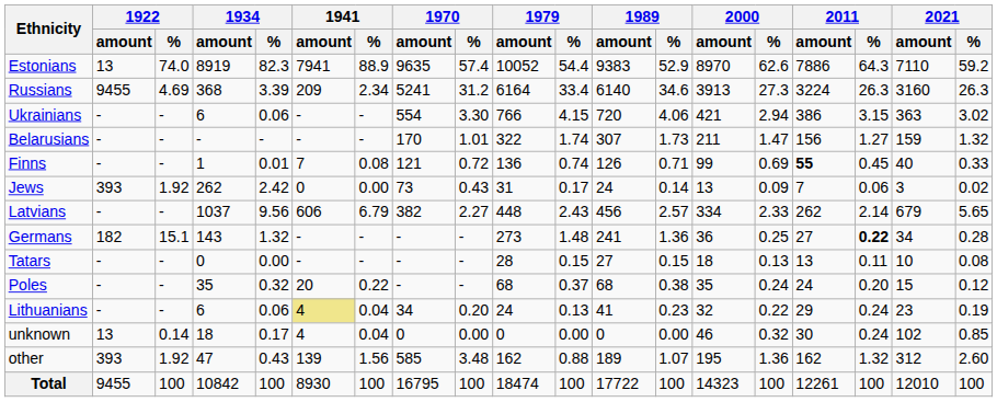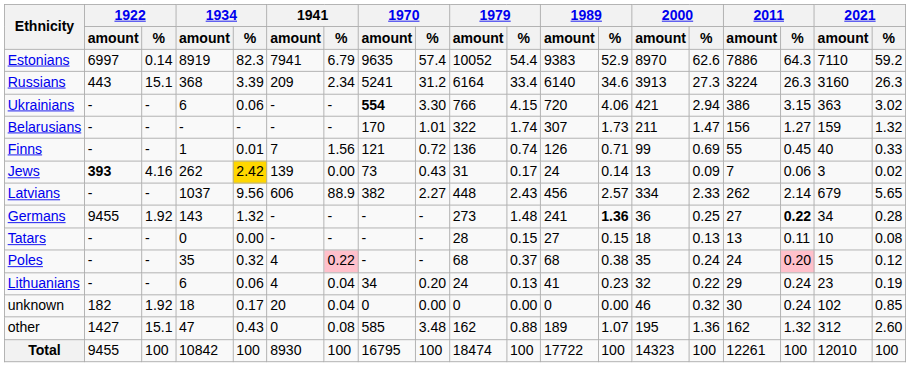 <table class="wikitable sortable">
 <tr>
 <th rowspan="2">Ethnicity</th>
 <th colspan="2"><a href='#'>1922</a></th>
 <th colspan="2"><a href='#'>1934</a></th>
 <th colspan="2">1941</th>
 <th colspan="2"><a href='#'>1970</a></th>
 <th colspan="2"><a href='#'>1979</a></th>
 <th colspan="2"><a href='#'>1989</a></th>
 <th colspan="2"><a href='#'>2000</a></th>
 <th colspan="2"><a href='#'>2011</a></th>
 <th colspan="2"><a href='#'>2021</a></th>
 </tr>
 <tr>
 <th>amount</th>
 <th>%</th>
 <th>amount</th>
 <th>%</th>
 <th>amount</th>
 <th>%</th>
 <th>amount</th>
 <th>%</th>
 <th>amount</th>
 <th>%</th>
 <th>amount</th>
 <th>%</th>
 <th>amount</th>
 <th>%</th>
 <th>amount</th>
 <th>%</th>
 <th>amount</th>
 <th>%</th>
 </tr>
 <tr>
 <td><a href='#'>Estonians</a></td>
-<td>13</td>
-<td>74.0</td>
+<td>6997</td>
+<td>0.14</td>
 <td>8919</td>
 <td>82.3</td>
 <td>7941</td>
-<td>88.9</td>
+<td>6.79</td>
 <td>9635</td>
 <td>57.4</td>
 <td>10052</td>
 <td>54.4</td>
 <td>9383</td>
 <td>52.9</td>
 <td>8970</td>
 <td>62.6</td>
 <td>7886</td>
 <td>64.3</td>
 <td>7110</td>
 <td>59.2</td>
 </tr>
 <tr>
 <td><a href='#'>Russians</a></td>
-<td>9455</td>
-<td>4.69</td>
+<td>443</td>
+<td>15.1</td>
 <td>368</td>
 <td>3.39</td>
 <td>209</td>
 <td>2.34</td>
 <td>5241</td>
 <td>31.2</td>
 <td>6164</td>
 <td>33.4</td>
 <td>6140</td>
 <td>34.6</td>
 <td>3913</td>
 <td>27.3</td>
 <td>3224</td>
 <td>26.3</td>
 <td>3160</td>
 <td>26.3</td>
 </tr>
 <tr>
 <td><a href='#'>Ukrainians</a></td>
 <td>-</td>
 <td>-</td>
 <td>6</td>
 <td>0.06</td>
 <td>-</td>
 <td>-</td>
-<td>554</td>
+<td><strong>554</strong></td>
 <td>3.30</td>
 <td>766</td>
 <td>4.15</td>
 <td>720</td>
 <td>4.06</td>
 <td>421</td>
 <td>2.94</td>
 <td>386</td>
 <td>3.15</td>
 <td>363</td>
 <td>3.02</td>
 </tr>
 <tr>
 <td><a href='#'>Belarusians</a></td>
 <td>-</td>
 <td>-</td>
 <td>-</td>
 <td>-</td>
 <td>-</td>
 <td>-</td>
 <td>170</td>
 <td>1.01</td>
 <td>322</td>
 <td>1.74</td>
 <td>307</td>
 <td>1.73</td>
 <td>211</td>
 <td>1.47</td>
 <td>156</td>
 <td>1.27</td>
 <td>159</td>
 <td>1.32</td>
 </tr>
 <tr>
 <td><a href='#'>Finns</a></td>
 <td>-</td>
 <td>-</td>
 <td>1</td>
 <td>0.01</td>
 <td>7</td>
-<td>0.08</td>
+<td>1.56</td>
 <td>121</td>
 <td>0.72</td>
 <td>136</td>
 <td>0.74</td>
 <td>126</td>
 <td>0.71</td>
 <td>99</td>
 <td>0.69</td>
-<td><strong>55</strong></td>
+<td>55</td>
 <td>0.45</td>
 <td>40</td>
 <td>0.33</td>
 </tr>
 <tr>
 <td><a href='#'>Jews</a></td>
-<td>393</td>
-<td>1.92</td>
+<td><strong>393</strong></td>
+<td>4.16</td>
 <td>262</td>
-<td>2.42</td>
-<td>0</td>
+<td style="background: gold;">2.42</td>
+<td>139</td>
 <td>0.00</td>
 <td>73</td>
 <td>0.43</td>
 <td>31</td>
 <td>0.17</td>
 <td>24</td>
 <td>0.14</td>
 <td>13</td>
 <td>0.09</td>
 <td>7</td>
 <td>0.06</td>
 <td>3</td>
 <td>0.02</td>
 </tr>
 <tr>
 <td><a href='#'>Latvians</a></td>
 <td>-</td>
 <td>-</td>
 <td>1037</td>
 <td>9.56</td>
 <td>606</td>
-<td>6.79</td>
+<td>88.9</td>
 <td>382</td>
 <td>2.27</td>
 <td>448</td>
 <td>2.43</td>
 <td>456</td>
 <td>2.57</td>
 <td>334</td>
 <td>2.33</td>
 <td>262</td>
 <td>2.14</td>
 <td>679</td>
 <td>5.65</td>
 </tr>
 <tr>
 <td><a href='#'>Germans</a></td>
-<td>182</td>
-<td>15.1</td>
+<td>9455</td>
+<td>1.92</td>
 <td>143</td>
 <td>1.32</td>
 <td>-</td>
 <td>-</td>
 <td>-</td>
 <td>-</td>
 <td>273</td>
 <td>1.48</td>
 <td>241</td>
-<td>1.36</td>
+<td><strong>1.36</strong></td>
 <td>36</td>
 <td>0.25</td>
 <td>27</td>
 <td><strong>0.22</strong></td>
 <td>34</td>
 <td>0.28</td>
 </tr>
 <tr>
 <td><a href='#'>Tatars</a></td>
 <td>-</td>
 <td>-</td>
 <td>0</td>
 <td>0.00</td>
 <td>-</td>
 <td>-</td>
 <td>-</td>
 <td>-</td>
 <td>28</td>
 <td>0.15</td>
 <td>27</td>
 <td>0.15</td>
 <td>18</td>
 <td>0.13</td>
 <td>13</td>
 <td>0.11</td>
 <td>10</td>
 <td>0.08</td>
 </tr>
 <tr>
 <td><a href='#'>Poles</a></td>
 <td>-</td>
 <td>-</td>
 <td>35</td>
 <td>0.32</td>
-<td>20</td>
-<td>0.22</td>
+<td>4</td>
+<td style="background: pink;">0.22</td>
 <td>-</td>
 <td>-</td>
 <td>68</td>
 <td>0.37</td>
 <td>68</td>
 <td>0.38</td>
 <td>35</td>
 <td>0.24</td>
 <td>24</td>
-<td>0.20</td>
+<td style="background: pink;">0.20</td>
 <td>15</td>
 <td>0.12</td>
 </tr>
 <tr>
 <td><a href='#'>Lithuanians</a></td>
 <td>-</td>
 <td>-</td>
 <td>6</td>
 <td>0.06</td>
-<td style="background: khaki;">4</td>
+<td>4</td>
 <td>0.04</td>
 <td>34</td>
 <td>0.20</td>
 <td>24</td>
 <td>0.13</td>
 <td>41</td>
 <td>0.23</td>
 <td>32</td>
 <td>0.22</td>
 <td>29</td>
 <td>0.24</td>
 <td>23</td>
 <td>0.19</td>
 </tr>
 <tr>
 <td>unknown</td>
-<td>13</td>
-<td>0.14</td>
+<td>182</td>
+<td>1.92</td>
 <td>18</td>
 <td>0.17</td>
-<td>4</td>
+<td>20</td>
 <td>0.04</td>
 <td>0</td>
 <td>0.00</td>
 <td>0</td>
 <td>0.00</td>
 <td>0</td>
 <td>0.00</td>
 <td>46</td>
 <td>0.32</td>
 <td>30</td>
 <td>0.24</td>
 <td>102</td>
 <td>0.85</td>
 </tr>
 <tr>
 <td>other</td>
-<td>393</td>
-<td>1.92</td>
+<td>1427</td>
+<td>15.1</td>
 <td>47</td>
 <td>0.43</td>
-<td>139</td>
-<td>1.56</td>
+<td>0</td>
+<td>0.08</td>
 <td>585</td>
 <td>3.48</td>
 <td>162</td>
 <td>0.88</td>
 <td>189</td>
 <td>1.07</td>
 <td>195</td>
 <td>1.36</td>
 <td>162</td>
 <td>1.32</td>
 <td>312</td>
 <td>2.60</td>
 </tr>
 <tr>
 <th>Total</th>
 <td>9455</td>
 <td>100</td>
 <td>10842</td>
 <td>100</td>
 <td>8930</td>
 <td>100</td>
 <td>16795</td>
 <td>100</td>
 <td>18474</td>
 <td>100</td>
 <td>17722</td>
 <td>100</td>
 <td>14323</td>
 <td>100</td>
 <td>12261</td>
 <td>100</td>
 <td>12010</td>
 <td>100</td>
 </tr>
 </table>
